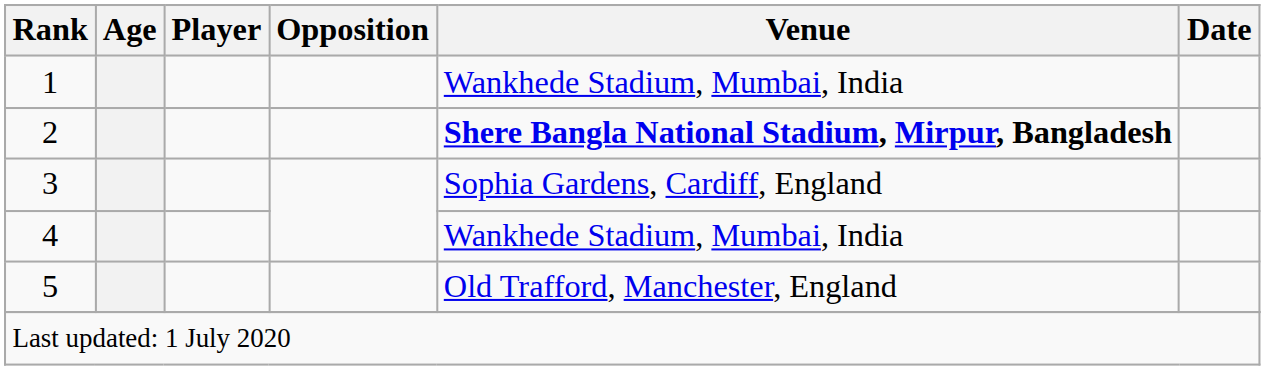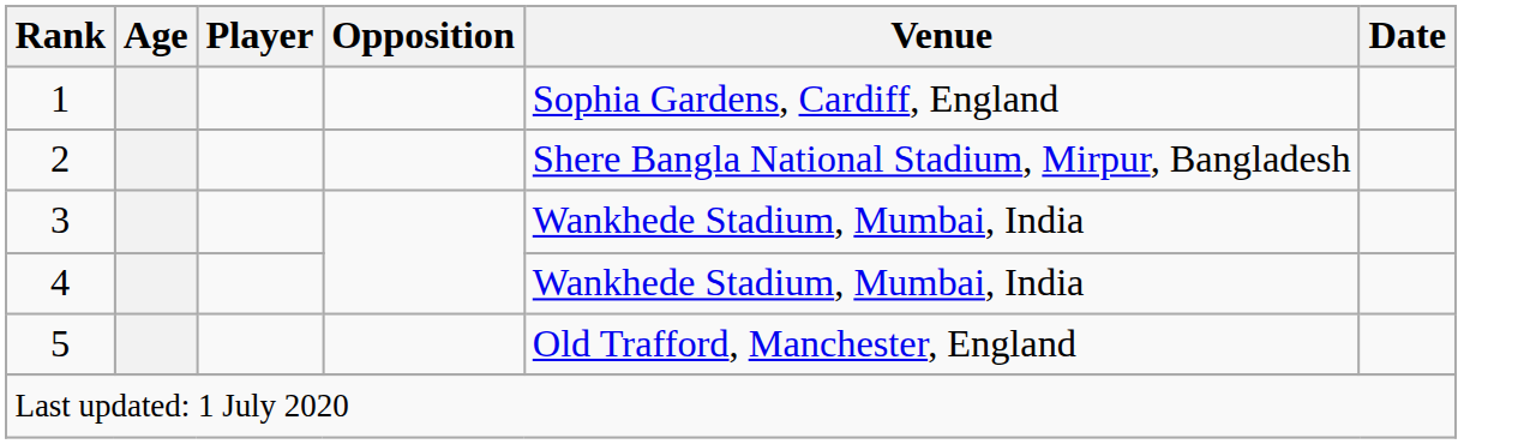 <table class="wikitable sortable">
 <tr>
 <th scope=col>Rank</th>
 <th scope=col>Age</th>
 <th scope=col>Player</th>
 <th scope=col>Opposition</th>
 <th scope=col>Venue</th>
 <th scope=col>Date</th>
 </tr>
 <tr>
 <td align=center>1</td>
 <th scope=row style=text-align:center;></th>
 <td></td>
 <td></td>
-<td><a href='#'>Wankhede Stadium</a>, <a href='#'>Mumbai</a>, India</td>
+<td><a href='#'>Sophia Gardens</a>, <a href='#'>Cardiff</a>, England</td>
 <td></td>
 </tr>
 <tr>
 <td align=center>2</td>
 <th scope=row style=text-align:center;></th>
 <td></td>
 <td></td>
-<td><strong><a href='#'>Shere Bangla National Stadium</a>, <a href='#'>Mirpur</a>, Bangladesh</strong></td>
+<td><a href='#'>Shere Bangla National Stadium</a>, <a href='#'>Mirpur</a>, Bangladesh</td>
 <td></td>
 </tr>
 <tr>
 <td align=center>3</td>
 <th scope=row style=text-align:center;></th>
 <td></td>
 <td rowspan=2></td>
-<td><a href='#'>Sophia Gardens</a>, <a href='#'>Cardiff</a>, England</td>
+<td><a href='#'>Wankhede Stadium</a>, <a href='#'>Mumbai</a>, India</td>
 <td></td>
 </tr>
 <tr>
 <td align=center>4</td>
 <th scope=row style=text-align:center;></th>
 <td></td>
 <td><a href='#'>Wankhede Stadium</a>, <a href='#'>Mumbai</a>, India</td>
 <td> </td>
 </tr>
 <tr>
 <td align=center>5</td>
 <th scope=row style=text-align:center;></th>
 <td></td>
 <td></td>
 <td><a href='#'>Old Trafford</a>, <a href='#'>Manchester</a>, England</td>
 <td> </td>
 </tr>
 <tr>
 </tr>
 <tr class=sortbottom>
 <td colspan=7><small>Last updated: 1 July 2020</small></td>
 </tr>
 </table>
